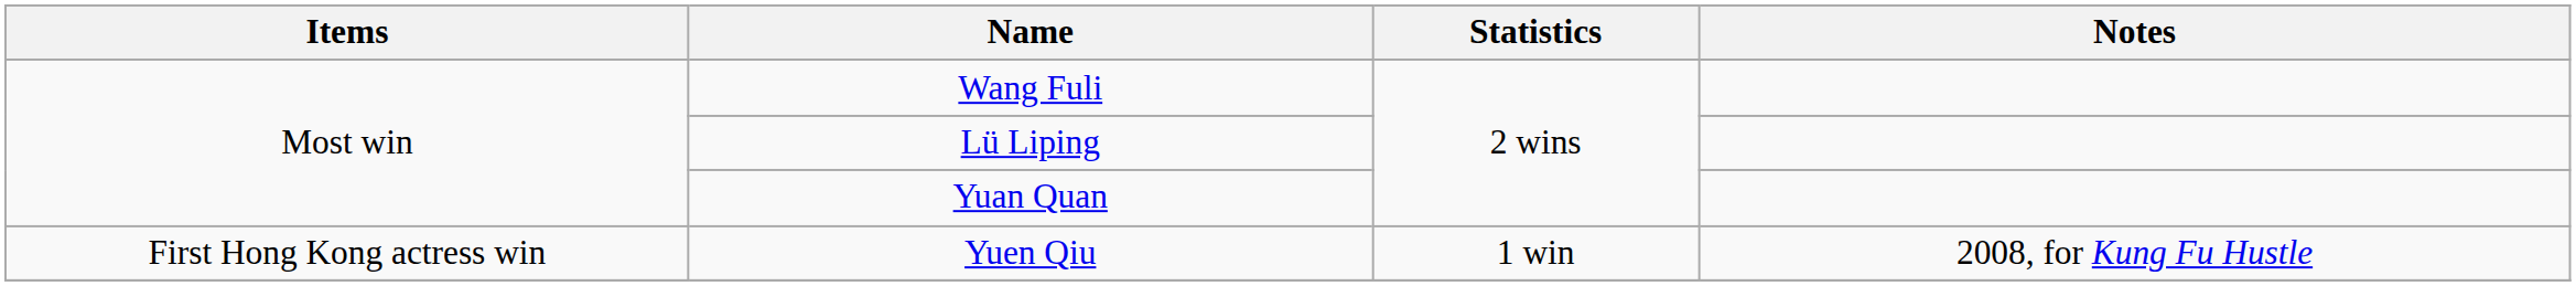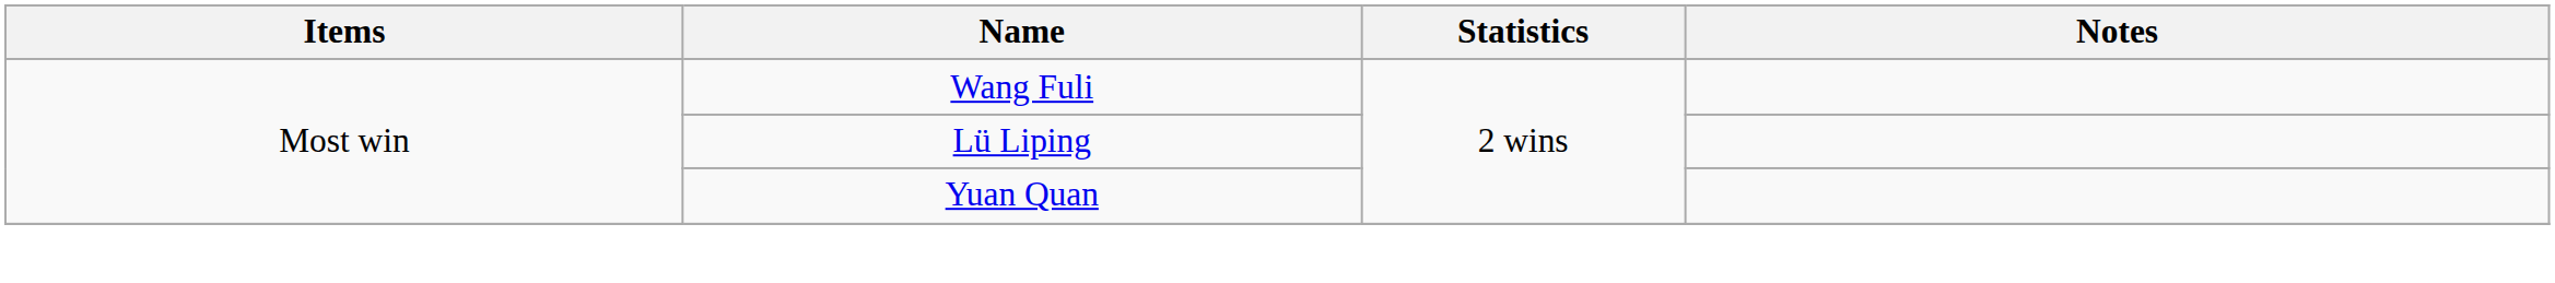 <table class="wikitable" style="text-align: center" width="75%">
 <tr>
 <th width=175><strong>Items</strong></th>
 <th width=175><strong>Name</strong></th>
 <th width=80><strong>Statistics</strong></th>
 <th width=225><strong>Notes</strong></th>
 </tr>
 <tr>
 <td rowspan=3>Most win</td>
 <td><a href='#'>Wang Fuli</a></td>
 <td rowspan=3>2 wins</td>
 <td></td>
 </tr>
 <tr>
 <td><a href='#'>Lü Liping</a></td>
 <td></td>
 </tr>
 <tr>
 <td><a href='#'>Yuan Quan</a></td>
 <td></td>
 </tr>
 <tr>
-<td>First Hong Kong actress win</td>
-<td><a href='#'>Yuen Qiu</a></td>
-<td>1 win</td>
-<td>2008, for <em><a href='#'>Kung Fu Hustle</a></em></td>
-</tr>
-<tr>
 </tr>
 </table>
